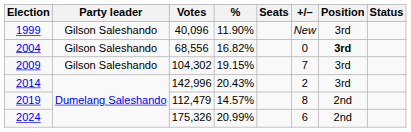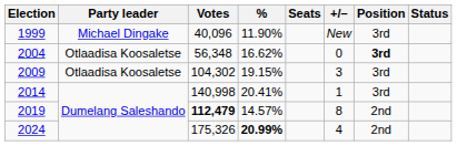 <table class=wikitable style=text-align:center>
 <tr>
 <th>Election</th>
 <th>Party leader</th>
 <th>Votes</th>
 <th>%</th>
 <th>Seats</th>
 <th>+/–</th>
 <th>Position</th>
 <th>Status</th>
 </tr>
 <tr>
 <td><a href='#'>1999</a></td>
-<td>Gilson Saleshando</td>
+<td><a href='#'>Michael Dingake</a></td>
 <td>40,096</td>
 <td>11.90%</td>
 <td></td>
 <td><em>New</em></td>
 <td> 3rd</td>
 <td></td>
 </tr>
 <tr>
 <td><a href='#'>2004</a></td>
-<td>Gilson Saleshando</td>
-<td>68,556</td>
-<td>16.82%</td>
+<td>Otlaadisa Koosaletse</td>
+<td>56,348</td>
+<td>16.62%</td>
 <td></td>
 <td> 0</td>
 <td><strong> 3rd</strong></td>
 <td></td>
 </tr>
 <tr>
 <td><a href='#'>2009</a></td>
-<td>Gilson Saleshando</td>
+<td>Otlaadisa Koosaletse</td>
 <td>104,302</td>
 <td>19.15%</td>
 <td></td>
-<td> 7</td>
+<td> 3</td>
 <td> 3rd</td>
 <td></td>
 </tr>
 <tr>
 <td><a href='#'>2014</a></td>
 <td rowspan="3"><a href='#'>Dumelang Saleshando</a></td>
-<td>142,996</td>
-<td>20.43%</td>
+<td>140,998</td>
+<td>20.41%</td>
 <td></td>
-<td> 2</td>
+<td> 1</td>
 <td> 3rd</td>
 <td></td>
 </tr>
 <tr>
 <td><a href='#'>2019</a></td>
-<td>112,479</td>
+<td><strong>112,479</strong></td>
 <td>14.57%</td>
 <td></td>
 <td> 8</td>
 <td> 2nd</td>
 <td></td>
 </tr>
 <tr>
 <td><a href='#'>2024</a></td>
 <td>175,326</td>
-<td>20.99%</td>
+<td><strong>20.99%</strong></td>
 <td></td>
-<td> 6</td>
+<td> 4</td>
 <td> 2nd</td>
 <td></td>
 </tr>
 </table>
